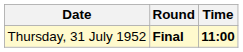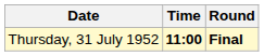 <table class="wikitable">
 <tr>
 <th>Date</th>
+<th>Time</th>
 <th>Round</th>
-<th>Time</th>
 </tr>
 <tr style=background:lemonchiffon>
 <td>Thursday, 31 July 1952</td>
+<td><strong>11:00</strong></td>
 <td><strong>Final</strong></td>
-<td><strong>11:00</strong></td>
 </tr>
 </table>
